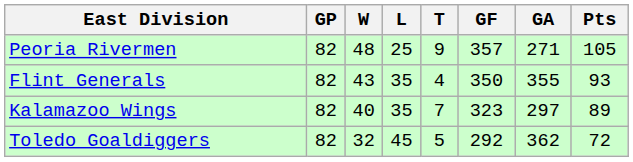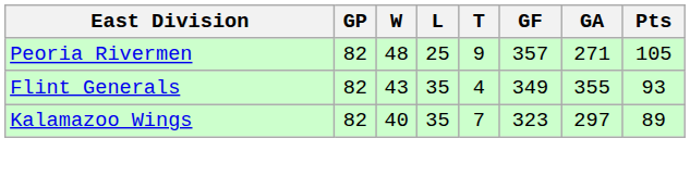 <table class="wikitable">
 <tr>
 <th width="40%">East Division</th>
 <th width="5%">GP</th>
 <th width="5%">W</th>
 <th width="5%">L</th>
 <th width="5%">T</th>
 <th width="7.5%">GF</th>
 <th width="7.5%">GA</th>
 <th width="7.5%">Pts</th>
 </tr>
 <tr align="center" bgcolor="#CCFFCC">
 <td align="left"><a href='#'>Peoria Rivermen</a></td>
 <td>82</td>
 <td>48</td>
 <td>25</td>
 <td>9</td>
 <td>357</td>
 <td>271</td>
 <td>105</td>
 </tr>
 <tr align="center" bgcolor="#CCFFCC">
 <td align="left"><a href='#'>Flint Generals</a></td>
 <td>82</td>
 <td>43</td>
 <td>35</td>
 <td>4</td>
-<td>350</td>
+<td>349</td>
 <td>355</td>
 <td>93</td>
 </tr>
 <tr align="center" bgcolor="#CCFFCC">
 <td align="left"><a href='#'>Kalamazoo Wings</a></td>
 <td>82</td>
 <td>40</td>
 <td>35</td>
 <td>7</td>
 <td>323</td>
 <td>297</td>
 <td>89</td>
 </tr>
-<tr align="center" bgcolor="#CCFFCC">
-<td align="left"><a href='#'>Toledo Goaldiggers</a></td>
-<td>82</td>
-<td>32</td>
-<td>45</td>
-<td>5</td>
-<td>292</td>
-<td>362</td>
-<td>72</td>
-</tr>
 </table>
